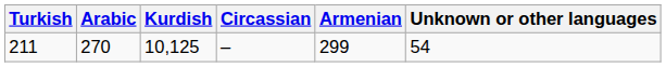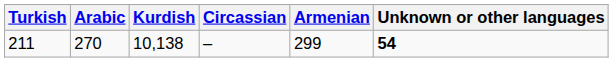 <table class="wikitable">
 <tr>
 <th><a href='#'>Turkish</a></th>
 <th><a href='#'>Arabic</a></th>
 <th><a href='#'>Kurdish</a></th>
 <th><a href='#'>Circassian</a></th>
 <th><a href='#'>Armenian</a></th>
 <th>Unknown or other languages</th>
 </tr>
 <tr>
 <td>211</td>
 <td>270</td>
-<td>10,125</td>
+<td>10,138</td>
 <td>–</td>
 <td>299</td>
-<td>54</td>
+<td><strong>54</strong></td>
 </tr>
 </table>
